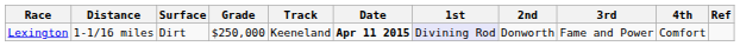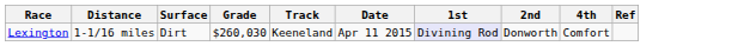 <table class="wikitable">
 <tr>
 <th>Race</th>
 <th>Distance</th>
 <th>Surface</th>
 <th>Grade</th>
 <th>Track</th>
 <th>Date</th>
 <th>1st</th>
 <th>2nd</th>
-<th>3rd</th>
 <th>4th</th>
 <th>Ref</th>
 </tr>
 <tr>
 <td><a href='#'>Lexington</a></td>
 <td>1-<span>1/16 miles</span></td>
 <td>Dirt</td>
-<td align=right>$250,000</td>
+<td align=right>$260,030</td>
 <td>Keeneland</td>
-<td><strong>Apr 11 2015</strong></td>
+<td>Apr 11 2015</td>
 <td style="background: lavender;">Divining Rod</td>
 <td>Donworth</td>
-<td>Fame and Power</td>
 <td>Comfort</td>
 <td></td>
 </tr>
 </table>
